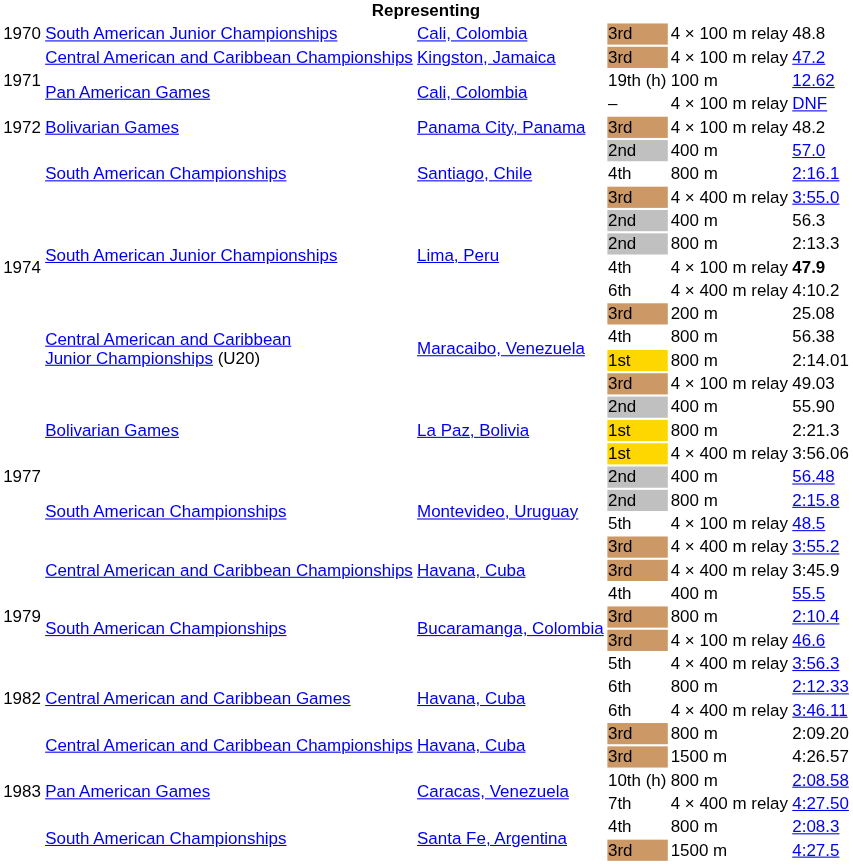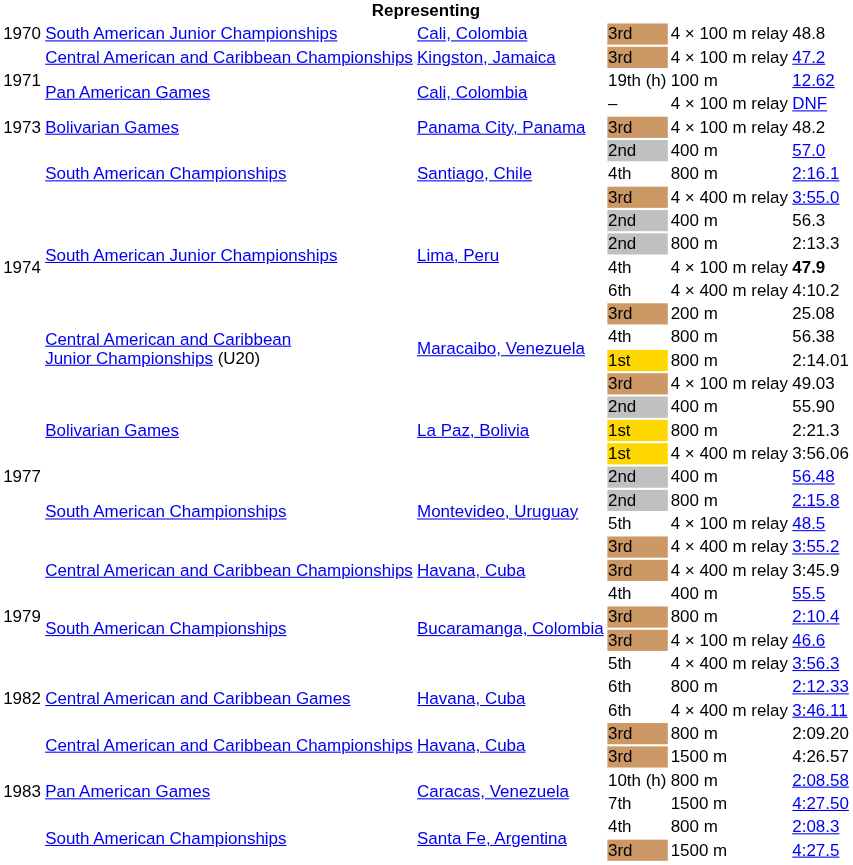 <table>
 <tr>
 <th colspan="6">Representing </th>
 </tr>
 <tr>
 <td>1970</td>
 <td><a href='#'>South American Junior Championships</a></td>
 <td><a href='#'>Cali, Colombia</a></td>
 <td bgcolor=cc9966>3rd</td>
 <td>4 × 100 m relay</td>
 <td>48.8</td>
 </tr>
 <tr>
 <td rowspan=3>1971</td>
 <td><a href='#'>Central American and Caribbean Championships</a></td>
 <td><a href='#'>Kingston, Jamaica</a></td>
 <td bgcolor=cc9966>3rd</td>
 <td>4 × 100 m relay</td>
 <td><a href='#'>47.2</a></td>
 </tr>
 <tr>
 <td rowspan=2><a href='#'>Pan American Games</a></td>
 <td rowspan=2><a href='#'>Cali, Colombia</a></td>
 <td>19th (h)</td>
 <td>100 m</td>
 <td><a href='#'>12.62</a></td>
 </tr>
 <tr>
 <td>–</td>
 <td>4 × 100 m relay</td>
 <td><a href='#'>DNF</a></td>
 </tr>
 <tr>
-<td>1972</td>
+<td>1973</td>
 <td><a href='#'>Bolivarian Games</a></td>
 <td><a href='#'>Panama City, Panama</a></td>
 <td bgcolor=cc9966>3rd</td>
 <td>4 × 100 m relay</td>
 <td>48.2</td>
 </tr>
 <tr>
 <td rowspan=11>1974</td>
 <td rowspan=3><a href='#'>South American Championships</a></td>
 <td rowspan=3><a href='#'>Santiago, Chile</a></td>
 <td bgcolor=silver>2nd</td>
 <td>400 m</td>
 <td><a href='#'>57.0</a></td>
 </tr>
 <tr>
 <td>4th</td>
 <td>800 m</td>
 <td><a href='#'>2:16.1</a></td>
 </tr>
 <tr>
 <td bgcolor=cc9966>3rd</td>
 <td>4 × 400 m relay</td>
 <td><a href='#'>3:55.0</a></td>
 </tr>
 <tr>
 <td rowspan=4><a href='#'>South American Junior Championships</a></td>
 <td rowspan=4><a href='#'>Lima, Peru</a></td>
 <td bgcolor=silver>2nd</td>
 <td>400 m</td>
 <td>56.3</td>
 </tr>
 <tr>
 <td bgcolor=silver>2nd</td>
 <td>800 m</td>
 <td>2:13.3</td>
 </tr>
 <tr>
 <td>4th</td>
 <td>4 × 100 m relay</td>
 <td><strong>47.9</strong></td>
 </tr>
 <tr>
 <td>6th</td>
 <td>4 × 400 m relay</td>
 <td>4:10.2</td>
 </tr>
 <tr>
 <td rowspan=4><a href='#'>Central American and Caribbean<br>Junior Championships</a> (U20)</td>
 <td rowspan=4><a href='#'>Maracaibo, Venezuela</a></td>
 <td bgcolor=cc9966>3rd</td>
 <td>200 m</td>
 <td>25.08</td>
 </tr>
 <tr>
 <td>4th</td>
 <td>800 m</td>
 <td>56.38</td>
 </tr>
 <tr>
 <td bgcolor=gold>1st</td>
 <td>800 m</td>
 <td>2:14.01</td>
 </tr>
 <tr>
 <td bgcolor=cc9966>3rd</td>
 <td>4 × 100 m relay</td>
 <td>49.03</td>
 </tr>
 <tr>
 <td rowspan=7>1977</td>
 <td rowspan=3><a href='#'>Bolivarian Games</a></td>
 <td rowspan=3><a href='#'>La Paz, Bolivia</a></td>
 <td bgcolor=silver>2nd</td>
 <td>400 m</td>
 <td>55.90</td>
 </tr>
 <tr>
 <td bgcolor=gold>1st</td>
 <td>800 m</td>
 <td>2:21.3</td>
 </tr>
 <tr>
 <td bgcolor=gold>1st</td>
 <td>4 × 400 m relay</td>
 <td>3:56.06</td>
 </tr>
 <tr>
 <td rowspan=4><a href='#'>South American Championships</a></td>
 <td rowspan=4><a href='#'>Montevideo, Uruguay</a></td>
 <td bgcolor=silver>2nd</td>
 <td>400 m</td>
 <td><a href='#'>56.48</a></td>
 </tr>
 <tr>
 <td bgcolor=silver>2nd</td>
 <td>800 m</td>
 <td><a href='#'>2:15.8</a></td>
 </tr>
 <tr>
 <td>5th</td>
 <td>4 × 100 m relay</td>
 <td><a href='#'>48.5</a></td>
 </tr>
 <tr>
 <td bgcolor=cc9966>3rd</td>
 <td>4 × 400 m relay</td>
 <td><a href='#'>3:55.2</a></td>
 </tr>
 <tr>
 <td rowspan=5>1979</td>
 <td><a href='#'>Central American and Caribbean Championships</a></td>
 <td><a href='#'>Havana, Cuba</a></td>
 <td bgcolor=cc9966>3rd</td>
 <td>4 × 400 m relay</td>
 <td>3:45.9</td>
 </tr>
 <tr>
 <td rowspan=4><a href='#'>South American Championships</a></td>
 <td rowspan=4><a href='#'>Bucaramanga, Colombia</a></td>
 <td>4th</td>
 <td>400 m</td>
 <td><a href='#'>55.5</a></td>
 </tr>
 <tr>
 <td bgcolor=cc9966>3rd</td>
 <td>800 m</td>
 <td><a href='#'>2:10.4</a></td>
 </tr>
 <tr>
 <td bgcolor=cc9966>3rd</td>
 <td>4 × 100 m relay</td>
 <td><a href='#'>46.6</a></td>
 </tr>
 <tr>
 <td>5th</td>
 <td>4 × 400 m relay</td>
 <td><a href='#'>3:56.3</a></td>
 </tr>
 <tr>
 <td rowspan=2>1982</td>
 <td rowspan=2><a href='#'>Central American and Caribbean Games</a></td>
 <td rowspan=2><a href='#'>Havana, Cuba</a></td>
 <td>6th</td>
 <td>800 m</td>
 <td><a href='#'>2:12.33</a></td>
 </tr>
 <tr>
 <td>6th</td>
 <td>4 × 400 m relay</td>
 <td><a href='#'>3:46.11</a></td>
 </tr>
 <tr>
 <td rowspan=6>1983</td>
 <td rowspan=2><a href='#'>Central American and Caribbean Championships</a></td>
 <td rowspan=2><a href='#'>Havana, Cuba</a></td>
 <td bgcolor=cc9966>3rd</td>
 <td>800 m</td>
 <td>2:09.20</td>
 </tr>
 <tr>
 <td bgcolor=cc9966>3rd</td>
 <td>1500 m</td>
 <td>4:26.57</td>
 </tr>
 <tr>
 <td rowspan=2><a href='#'>Pan American Games</a></td>
 <td rowspan=2><a href='#'>Caracas, Venezuela</a></td>
 <td>10th (h)</td>
 <td>800 m</td>
 <td><a href='#'>2:08.58</a></td>
 </tr>
 <tr>
 <td>7th</td>
-<td>4 × 400 m relay</td>
+<td>1500 m</td>
 <td><a href='#'>4:27.50</a></td>
 </tr>
 <tr>
 <td rowspan=2><a href='#'>South American Championships</a></td>
 <td rowspan=2><a href='#'>Santa Fe, Argentina</a></td>
 <td>4th</td>
 <td>800 m</td>
 <td><a href='#'>2:08.3</a></td>
 </tr>
 <tr>
 <td bgcolor=cc9966>3rd</td>
 <td>1500 m</td>
 <td><a href='#'>4:27.5</a></td>
 </tr>
 </table>
